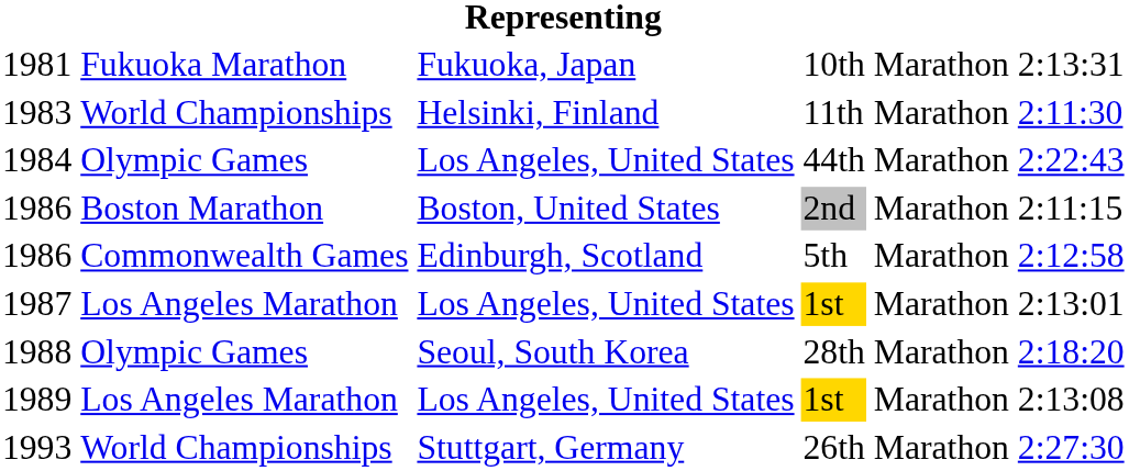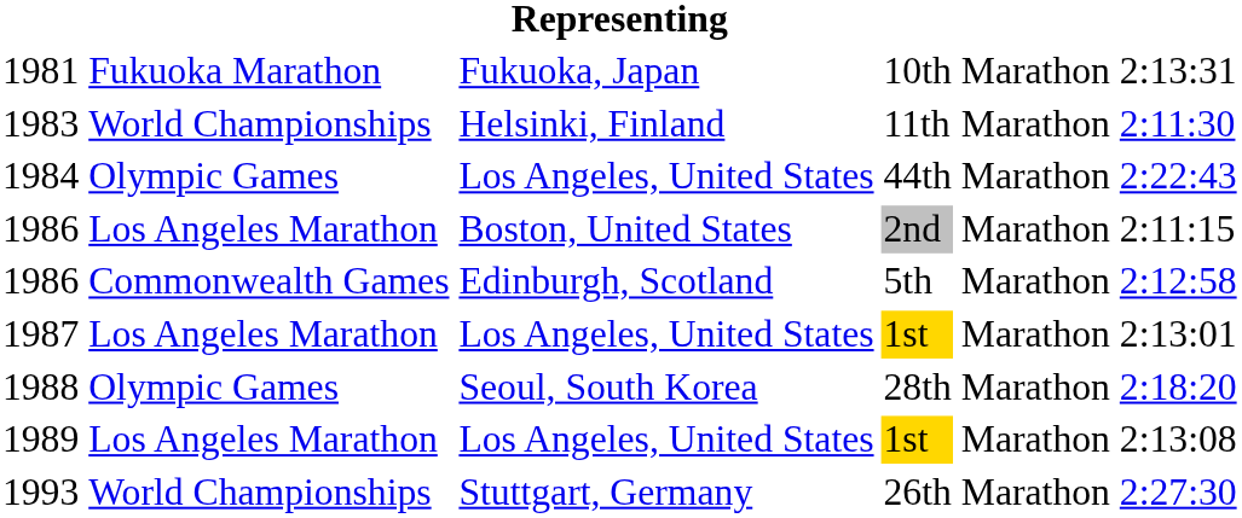 <table>
 <tr>
 <th colspan="6">Representing </th>
 </tr>
 <tr>
 <td>1981</td>
 <td><a href='#'>Fukuoka Marathon</a></td>
 <td><a href='#'>Fukuoka, Japan</a></td>
 <td>10th</td>
 <td>Marathon</td>
 <td>2:13:31</td>
 </tr>
 <tr>
 <td>1983</td>
 <td><a href='#'>World Championships</a></td>
 <td><a href='#'>Helsinki, Finland</a></td>
 <td>11th</td>
 <td>Marathon</td>
 <td><a href='#'>2:11:30</a></td>
 </tr>
 <tr>
 <td>1984</td>
 <td><a href='#'>Olympic Games</a></td>
 <td><a href='#'>Los Angeles, United States</a></td>
 <td>44th</td>
 <td>Marathon</td>
 <td><a href='#'>2:22:43</a></td>
 </tr>
 <tr>
 <td>1986</td>
-<td><a href='#'>Boston Marathon</a></td>
+<td><a href='#'>Los Angeles Marathon</a></td>
 <td><a href='#'>Boston, United States</a></td>
 <td bgcolor=silver>2nd</td>
 <td>Marathon</td>
 <td>2:11:15</td>
 </tr>
 <tr>
 <td>1986</td>
 <td><a href='#'>Commonwealth Games</a></td>
 <td><a href='#'>Edinburgh, Scotland</a></td>
 <td>5th</td>
 <td>Marathon</td>
 <td><a href='#'>2:12:58</a></td>
 </tr>
 <tr>
 <td>1987</td>
 <td><a href='#'>Los Angeles Marathon</a></td>
 <td><a href='#'>Los Angeles, United States</a></td>
 <td bgcolor=gold>1st</td>
 <td>Marathon</td>
 <td>2:13:01</td>
 </tr>
 <tr>
 <td>1988</td>
 <td><a href='#'>Olympic Games</a></td>
 <td><a href='#'>Seoul, South Korea</a></td>
 <td>28th</td>
 <td>Marathon</td>
 <td><a href='#'>2:18:20</a></td>
 </tr>
 <tr>
 <td>1989</td>
 <td><a href='#'>Los Angeles Marathon</a></td>
 <td><a href='#'>Los Angeles, United States</a></td>
 <td bgcolor=gold>1st</td>
 <td>Marathon</td>
 <td>2:13:08</td>
 </tr>
 <tr>
 <td>1993</td>
 <td><a href='#'>World Championships</a></td>
 <td><a href='#'>Stuttgart, Germany</a></td>
 <td>26th</td>
 <td>Marathon</td>
 <td><a href='#'>2:27:30</a></td>
 </tr>
 </table>
